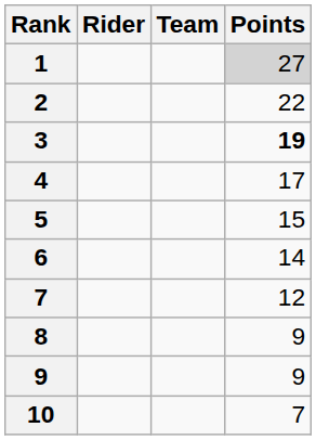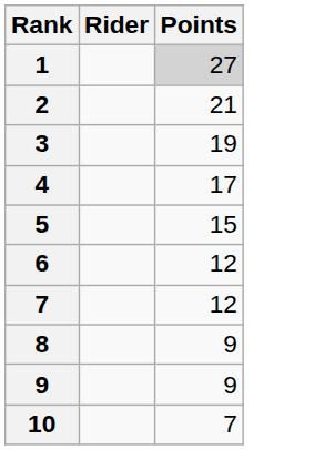 <table class="wikitable" margin-bottom:0;">
 <tr>
 <th scope="col">Rank</th>
 <th scope="col">Rider</th>
-<th scope="col">Team</th>
 <th scope="col">Points</th>
 </tr>
 <tr>
 <th scope="row">1</th>
 <td> </td>
-<td></td>
 <td align="right" style="background: lightgrey;">27</td>
 </tr>
 <tr>
 <th scope="row">2</th>
 <td></td>
-<td></td>
-<td align="right">22</td>
+<td align="right">21</td>
 </tr>
 <tr>
 <th scope="row">3</th>
 <td></td>
-<td></td>
-<td align="right"><strong>19</strong></td>
+<td align="right">19</td>
 </tr>
 <tr>
 <th scope="row">4</th>
-<td></td>
 <td></td>
 <td align="right">17</td>
 </tr>
 <tr>
 <th scope="row">5</th>
 <td></td>
-<td></td>
 <td align="right">15</td>
 </tr>
 <tr>
 <th scope="row">6</th>
 <td></td>
-<td></td>
-<td align="right">14</td>
+<td align="right">12</td>
 </tr>
 <tr>
 <th scope="row">7</th>
-<td></td>
 <td></td>
 <td align="right">12</td>
 </tr>
 <tr>
 <th scope="row">8</th>
 <td></td>
-<td></td>
 <td align="right">9</td>
 </tr>
 <tr>
 <th scope="row">9</th>
-<td></td>
 <td></td>
 <td align="right">9</td>
 </tr>
 <tr>
 <th scope="row">10</th>
 <td></td>
-<td></td>
 <td align="right">7</td>
 </tr>
 </table>
